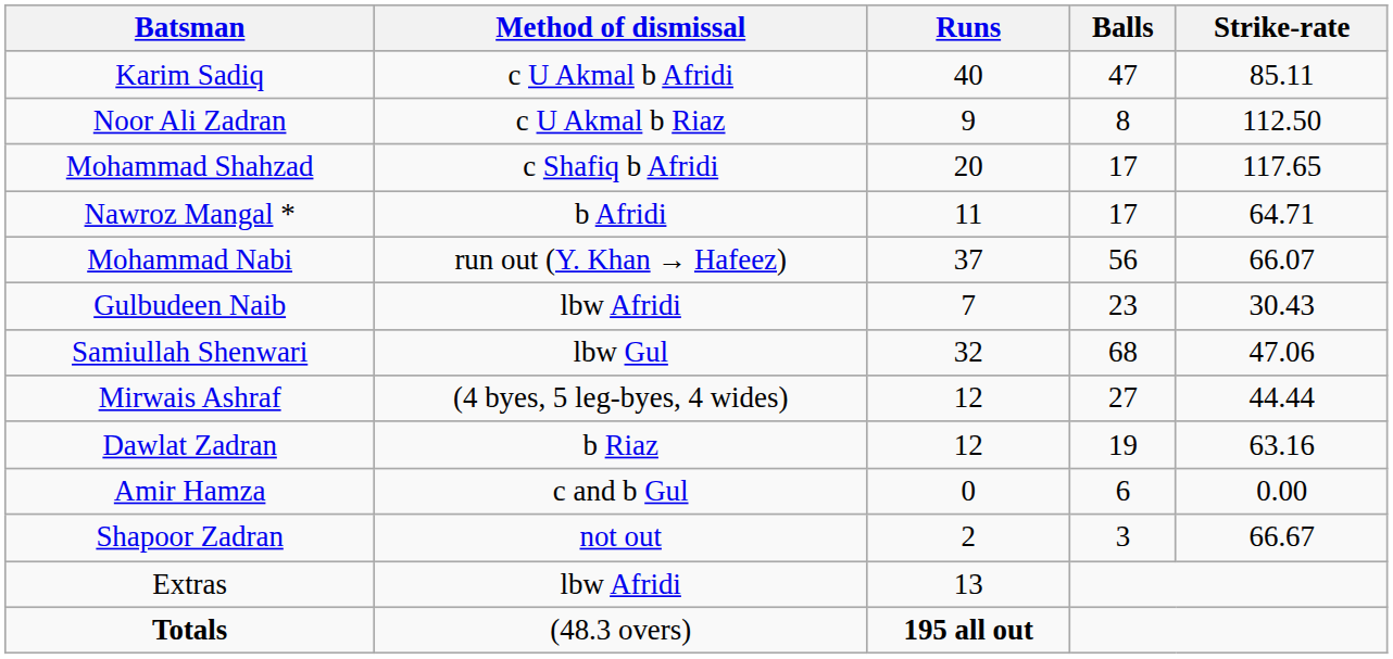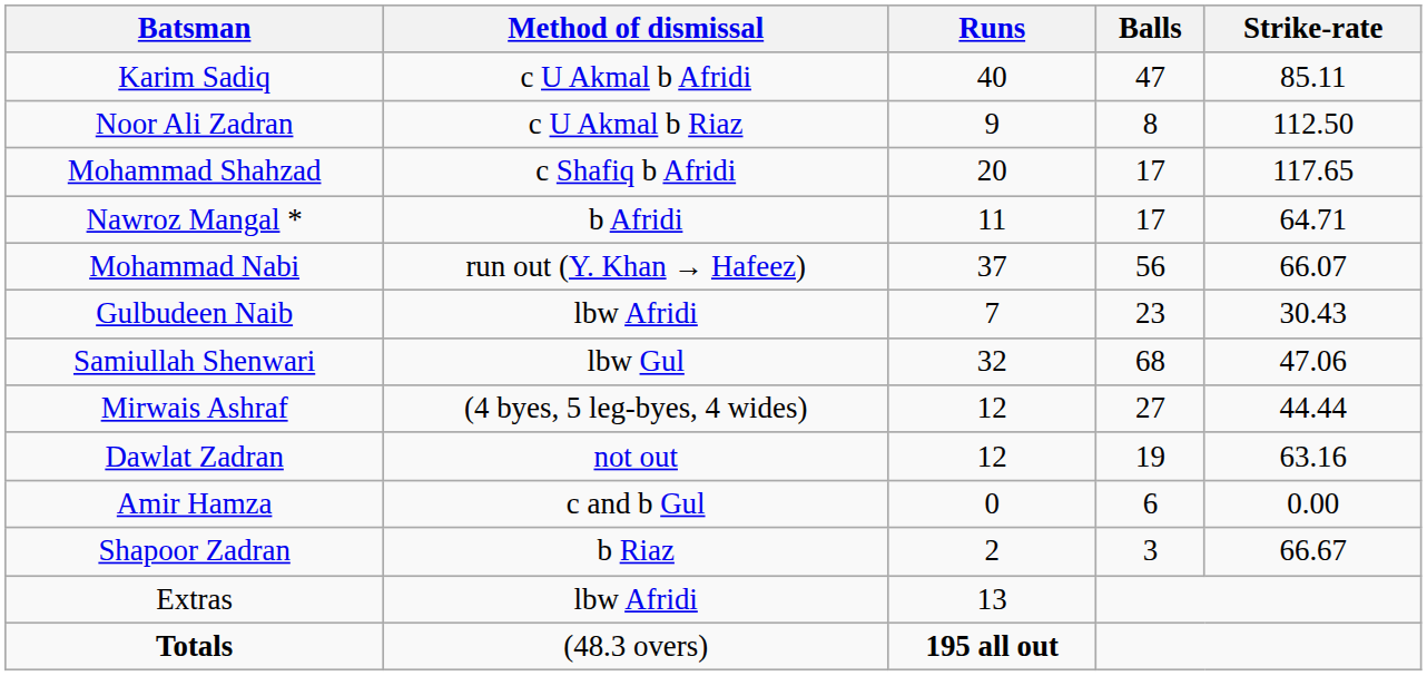 <table border="1" cellpadding="1" cellspacing="0" style="border: gray solid 1px; border-collapse: collapse; text-align: center; width: 60%;" class=wikitable>
 <tr>
 <th><a href='#'>Batsman</a></th>
 <th><a href='#'>Method of dismissal</a></th>
 <th><a href='#'>Runs</a></th>
 <th>Balls</th>
 <th>Strike-rate</th>
 </tr>
 <tr>
 <td><a href='#'>Karim Sadiq</a></td>
 <td>c <a href='#'>U Akmal</a> b <a href='#'>Afridi</a></td>
 <td>40</td>
 <td>47</td>
 <td>85.11</td>
 </tr>
 <tr>
 <td><a href='#'>Noor Ali Zadran</a></td>
 <td>c <a href='#'>U Akmal</a> b <a href='#'>Riaz</a></td>
 <td>9</td>
 <td>8</td>
 <td>112.50</td>
 </tr>
 <tr>
 <td><a href='#'>Mohammad Shahzad</a> </td>
 <td>c <a href='#'>Shafiq</a> b <a href='#'>Afridi</a></td>
 <td>20</td>
 <td>17</td>
 <td>117.65</td>
 </tr>
 <tr>
 <td><a href='#'>Nawroz Mangal</a> *</td>
 <td>b <a href='#'>Afridi</a></td>
 <td>11</td>
 <td>17</td>
 <td>64.71</td>
 </tr>
 <tr>
 <td><a href='#'>Mohammad Nabi</a></td>
 <td>run out (<a href='#'>Y. Khan</a> → <a href='#'>Hafeez</a>)</td>
 <td>37</td>
 <td>56</td>
 <td>66.07</td>
 </tr>
 <tr>
 <td><a href='#'>Gulbudeen Naib</a></td>
 <td>lbw <a href='#'>Afridi</a></td>
 <td>7</td>
 <td>23</td>
 <td>30.43</td>
 </tr>
 <tr>
 <td><a href='#'>Samiullah Shenwari</a></td>
 <td>lbw <a href='#'>Gul</a></td>
 <td>32</td>
 <td>68</td>
 <td>47.06</td>
 </tr>
 <tr>
 <td><a href='#'>Mirwais Ashraf</a></td>
 <td>(4 byes, 5 leg-byes, 4 wides)</td>
 <td>12</td>
 <td>27</td>
 <td>44.44</td>
 </tr>
 <tr>
 <td><a href='#'>Dawlat Zadran</a></td>
-<td>b <a href='#'>Riaz</a></td>
+<td><a href='#'>not out</a></td>
 <td>12</td>
 <td>19</td>
 <td>63.16</td>
 </tr>
 <tr>
 <td><a href='#'>Amir Hamza</a></td>
 <td>c and b <a href='#'>Gul</a></td>
 <td>0</td>
 <td>6</td>
 <td>0.00</td>
 </tr>
 <tr>
 <td><a href='#'>Shapoor Zadran</a></td>
-<td><a href='#'>not out</a></td>
+<td>b <a href='#'>Riaz</a></td>
 <td>2</td>
 <td>3</td>
 <td>66.67</td>
 </tr>
 <tr>
 <td>Extras</td>
 <td>lbw <a href='#'>Afridi</a></td>
 <td>13</td>
 <td colspan="2"></td>
 </tr>
 <tr>
 <td><strong>Totals</strong></td>
 <td>(48.3 overs)</td>
 <td><strong>195 all out</strong></td>
 <td colspan="2"></td>
 </tr>
 </table>
